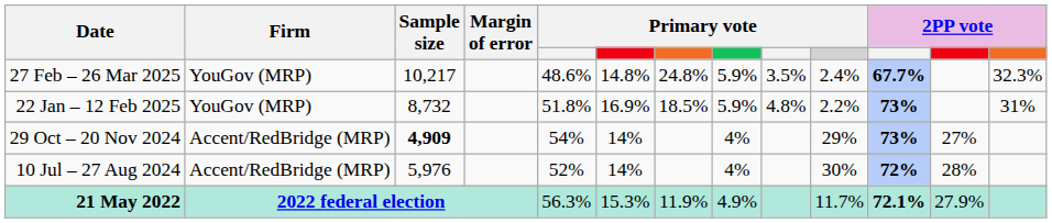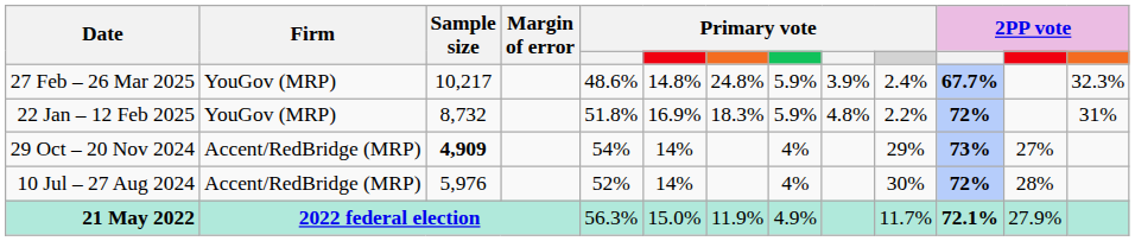 <table class="nowrap wikitable tpl-blanktable" style=text-align:center;font-size:90%>
 <tr>
 <th rowspan=2>Date</th>
 <th rowspan=2>Firm</th>
 <th rowspan=2>Sample<br>size</th>
 <th rowspan=2>Margin<br>of error</th>
 <th colspan=6>Primary vote</th>
 <th colspan=3 class=unsortable style=background:#ebbce3><a href='#'>2PP vote</a></th>
 </tr>
 <tr>
 <th style=background:></th>
 <th class="unsortable" style="background:#F00011"></th>
 <th class=unsortable style=background:#f36c21></th>
 <th class=unsortable style=background:#10C25B></th>
 <th class=unsortable style=background:></th>
 <th class=unsortable style=background:lightgray></th>
 <th style=background:></th>
 <th class="unsortable" style="background:#F00011"></th>
 <th class=unsortable style=background:#f36c21></th>
 </tr>
 <tr>
 <td align=right>27 Feb – 26 Mar 2025</td>
 <td align=left>YouGov (MRP)</td>
 <td>10,217</td>
 <td></td>
 <td>48.6%</td>
 <td>14.8%</td>
 <td>24.8%</td>
 <td>5.9%</td>
-<td>3.5%</td>
+<td>3.9%</td>
 <td>2.4%</td>
 <th style="background:#B6CDFB">67.7%</th>
 <td></td>
 <td>32.3%</td>
 </tr>
 <tr>
 <td align=right>22 Jan – 12 Feb 2025</td>
 <td align=left>YouGov (MRP)</td>
 <td>8,732</td>
 <td></td>
 <td>51.8%</td>
 <td>16.9%</td>
-<td>18.5%</td>
+<td>18.3%</td>
 <td>5.9%</td>
 <td>4.8%</td>
 <td>2.2%</td>
-<th style="background:#B6CDFB">73%</th>
+<th style="background:#B6CDFB">72%</th>
 <td></td>
 <td>31%</td>
 </tr>
 <tr>
 <td align=right>29 Oct – 20 Nov 2024</td>
 <td align=left>Accent/RedBridge (MRP)</td>
 <td><strong>4,909</strong></td>
 <td></td>
 <td>54%</td>
 <td>14%</td>
 <td></td>
 <td>4%</td>
 <td></td>
 <td>29%</td>
 <th style="background:#B6CDFB">73%</th>
 <td>27%</td>
 <td></td>
 </tr>
 <tr>
 <td align=right>10 Jul – 27 Aug 2024</td>
 <td align=left>Accent/RedBridge (MRP)</td>
 <td>5,976</td>
 <td></td>
 <td>52%</td>
 <td>14%</td>
 <td></td>
 <td>4%</td>
 <td></td>
 <td>30%</td>
 <th style="background:#B6CDFB">72%</th>
 <td>28%</td>
 <td></td>
 </tr>
 <tr style=background:#b0e9db>
 <td style=text-align:right data-sort-value=21-May-2022><strong>21 May 2022</strong></td>
 <td colspan=3 style=text-align:center><strong><a href='#'>2022 federal election</a></strong></td>
 <td>56.3%</td>
-<td>15.3%</td>
+<td>15.0%</td>
 <td>11.9%</td>
 <td>4.9%</td>
 <td></td>
 <td>11.7%</td>
 <td><strong>72.1%</strong></td>
 <td>27.9%</td>
 <td></td>
 </tr>
 </table>
